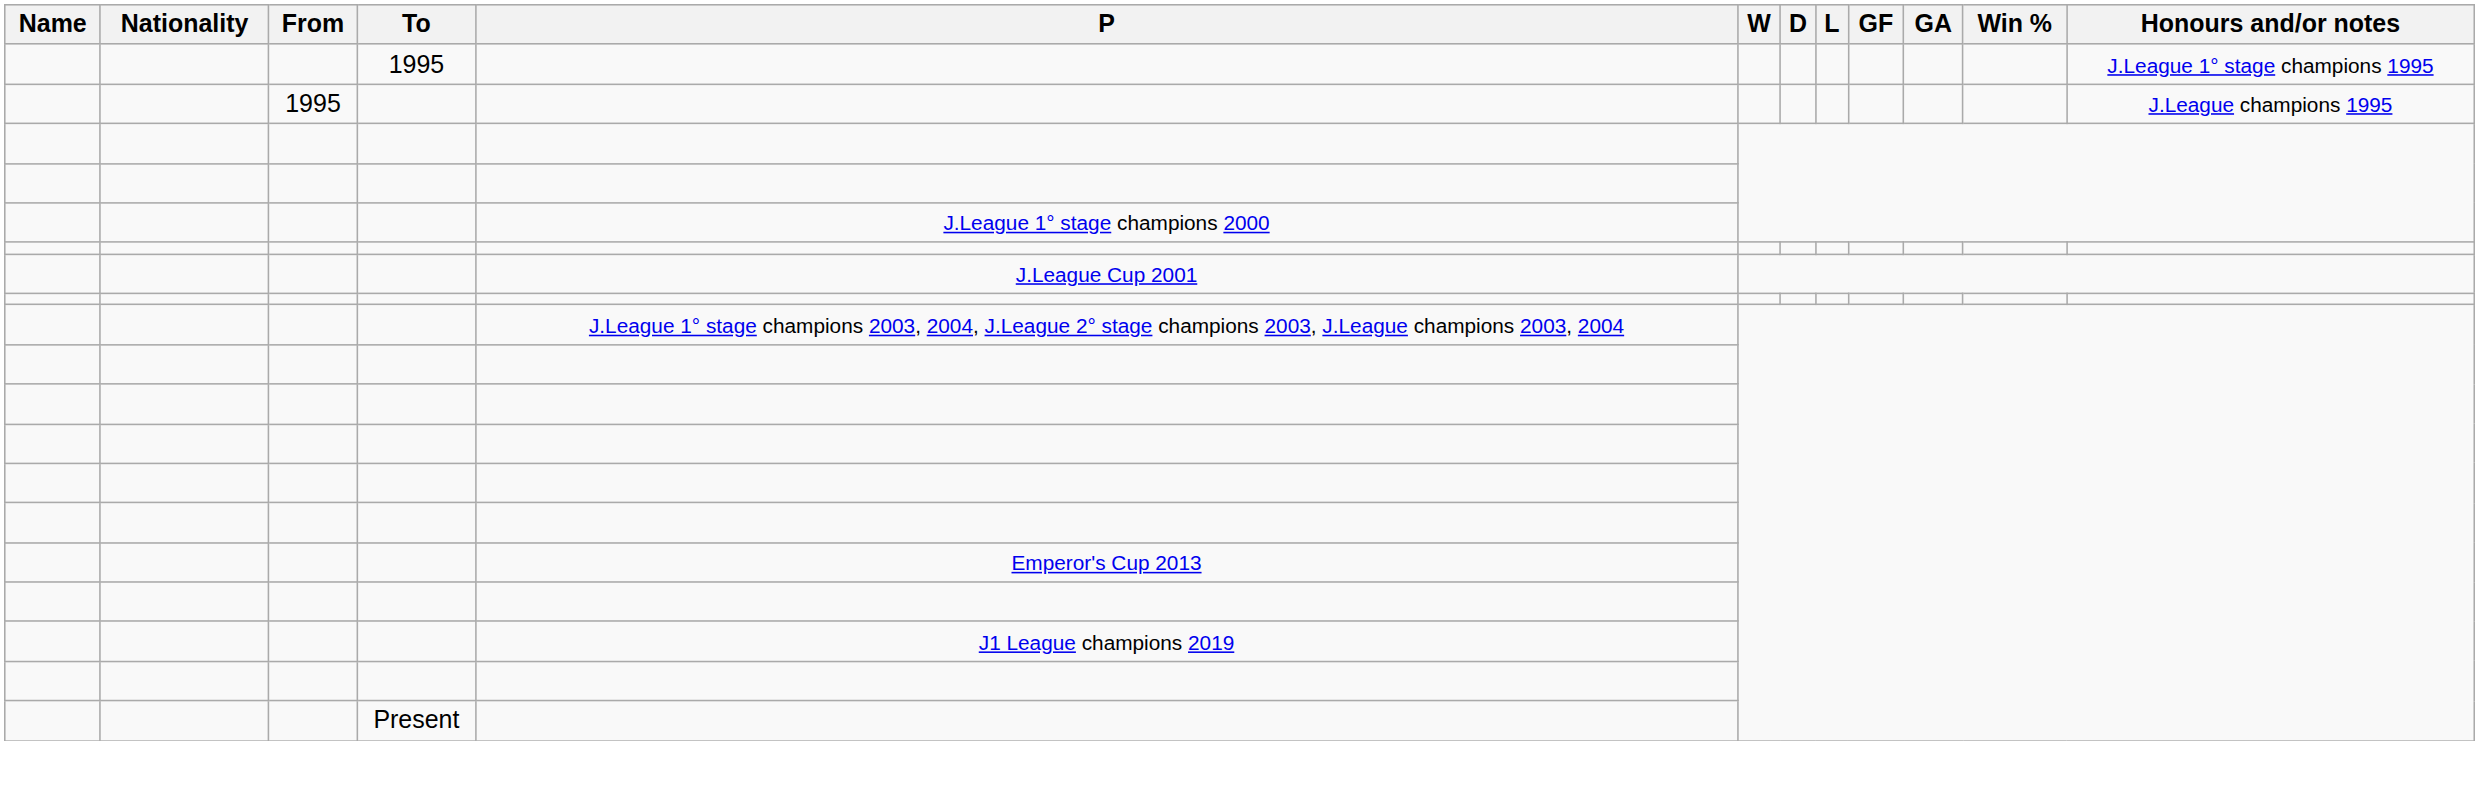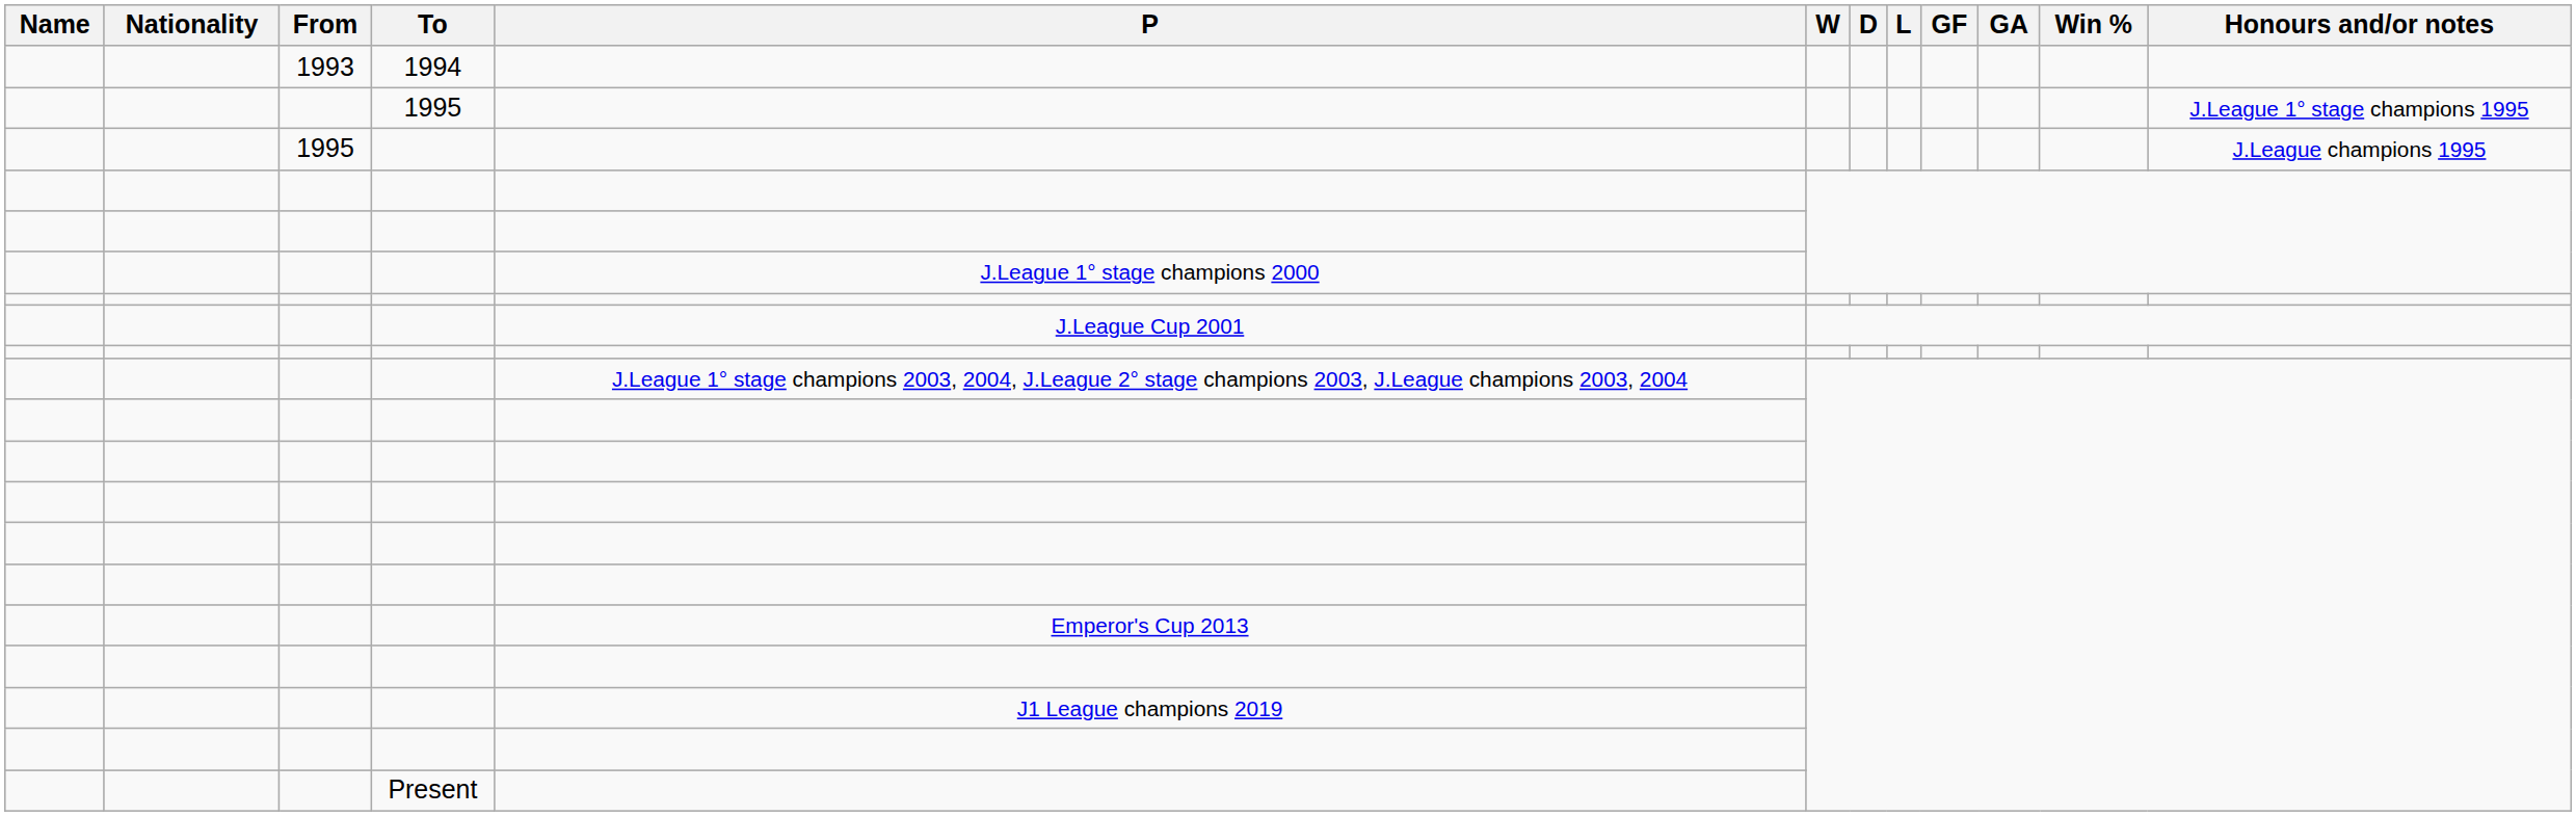 <table class="wikitable sortable" style="width:100%; text-align:center; font-size:100%; text-align:centre;">
 <tr style="background:#efefef;">
 <th>Name</th>
 <th>Nationality</th>
 <th>From</th>
 <th>To</th>
 <th>P</th>
 <th>W</th>
 <th>D</th>
 <th>L</th>
 <th>GF</th>
 <th>GA</th>
 <th>Win %</th>
 <th>Honours and/or notes</th>
+</tr>
+<tr>
+<td></td>
+<td></td>
+<td>1993</td>
+<td>1994</td>
+<td></td>
+<td></td>
+<td></td>
+<td></td>
+<td></td>
+<td></td>
+<td></td>
+<td></td>
 </tr>
 <tr>
 <td></td>
 <td></td>
 <td></td>
 <td>1995</td>
 <td></td>
 <td></td>
 <td></td>
 <td></td>
 <td></td>
 <td></td>
 <td></td>
 <td><small><a href='#'>J.League 1° stage</a> champions <a href='#'>1995</a></small></td>
 </tr>
 <tr>
 <td></td>
 <td></td>
 <td>1995</td>
 <td></td>
 <td></td>
 <td></td>
 <td></td>
 <td></td>
 <td></td>
 <td></td>
 <td></td>
 <td><small><a href='#'>J.League</a> champions <a href='#'>1995</a></small></td>
 </tr>
 <tr>
 <td></td>
 <td></td>
 <td></td>
 <td><br></td>
 <td></td>
 </tr>
 <tr>
 <td></td>
 <td></td>
 <td></td>
 <td><br></td>
 <td></td>
 </tr>
 <tr>
 <td></td>
 <td></td>
 <td></td>
 <td><br></td>
 <td><small><a href='#'>J.League 1° stage</a> champions <a href='#'>2000</a></small></td>
 </tr>
 <tr>
 <td><em></em></td>
 <td><em></em></td>
 <td><em></em></td>
 <td><em></em></td>
 <td align=center><em></em></td>
 <td align=center><em></em></td>
 <td align=center><em></em></td>
 <td align=center><em></em></td>
 <td align=center><em></em></td>
 <td align=center><em></em></td>
 <td align=center><em></em></td>
 <td></td>
 </tr>
 <tr>
 <td></td>
 <td></td>
 <td></td>
 <td><br></td>
 <td><small><a href='#'>J.League Cup 2001</a></small></td>
 </tr>
 <tr>
 <td><em></em></td>
 <td><em></em></td>
 <td><em></em></td>
 <td><em></em></td>
 <td align=center><em></em></td>
 <td align=center><em></em></td>
 <td align=center><em></em></td>
 <td align=center><em></em></td>
 <td align=center><em></em></td>
 <td align=center><em></em></td>
 <td align=center><em></em></td>
 <td></td>
 </tr>
 <tr>
 <td></td>
 <td></td>
 <td></td>
 <td><br></td>
 <td><small><a href='#'>J.League 1° stage</a> champions <a href='#'>2003</a>, <a href='#'>2004</a>, <a href='#'>J.League 2° stage</a> champions <a href='#'>2003</a>, <a href='#'>J.League</a> champions <a href='#'>2003</a>, <a href='#'>2004</a></small></td>
 </tr>
 <tr>
 <td></td>
 <td></td>
 <td></td>
 <td><br></td>
 <td></td>
 </tr>
 <tr>
 <td></td>
 <td></td>
 <td></td>
 <td><br></td>
 <td></td>
 </tr>
 <tr>
 <td></td>
 <td></td>
 <td></td>
 <td><br></td>
 <td></td>
 </tr>
 <tr>
 <td></td>
 <td></td>
 <td></td>
 <td><br></td>
 <td></td>
 </tr>
 <tr>
 <td></td>
 <td></td>
 <td></td>
 <td><br></td>
 <td></td>
 </tr>
 <tr>
 <td></td>
 <td></td>
 <td></td>
 <td><br></td>
 <td><small><a href='#'>Emperor's Cup 2013</a></small></td>
 </tr>
 <tr>
 <td></td>
 <td></td>
 <td></td>
 <td><br></td>
 <td></td>
 </tr>
 <tr>
 <td></td>
 <td></td>
 <td></td>
 <td><br></td>
 <td><small><a href='#'>J1 League</a> champions <a href='#'>2019</a></small></td>
 </tr>
 <tr>
 <td><em></em></td>
 <td></td>
 <td></td>
 <td><br></td>
 <td></td>
 </tr>
 <tr>
 <td></td>
 <td></td>
 <td></td>
 <td>Present<br></td>
 <td></td>
 </tr>
 </table>
